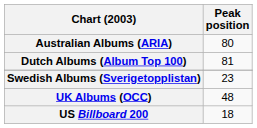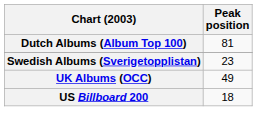 <table class="wikitable sortable plainrowheaders">
 <tr>
 <th>Chart (2003)</th>
 <th>Peak<br>position</th>
-</tr>
-<tr>
-<th scope="row">Australian Albums (<a href='#'>ARIA</a>)</th>
-<td align="center">80</td>
 </tr>
 <tr>
 <th scope="row">Dutch Albums (<a href='#'>Album Top 100</a>)</th>
 <td align="center">81</td>
 </tr>
 <tr>
 </tr>
 <tr>
 </tr>
 <tr>
 </tr>
 <tr>
 </tr>
 <tr>
 <th scope="row">Swedish Albums (<a href='#'>Sverigetopplistan</a>)</th>
 <td align="center">23</td>
 </tr>
 <tr>
 <th scope="row"><a href='#'>UK Albums</a> (<a href='#'>OCC</a>)</th>
-<td align="center">48</td>
+<td align="center">49</td>
 </tr>
 <tr>
 <th scope="row">US <a href='#'><em>Billboard</em> 200</a></th>
 <td align="center">18</td>
 </tr>
 </table>
